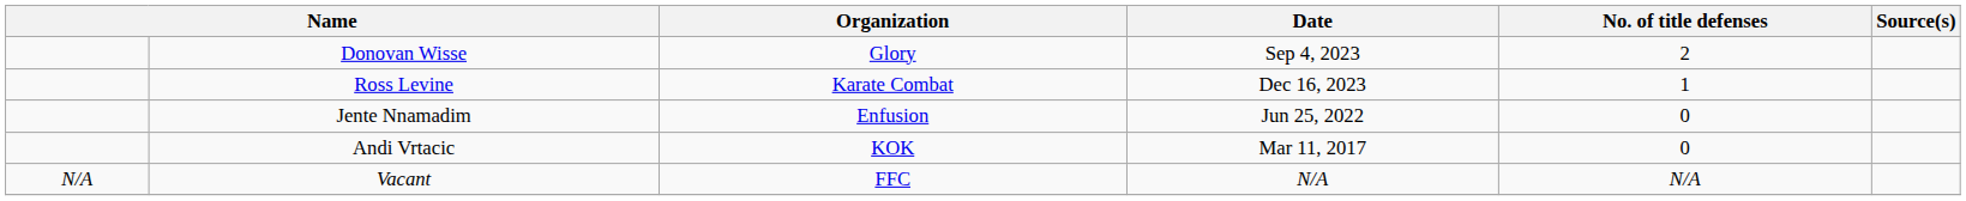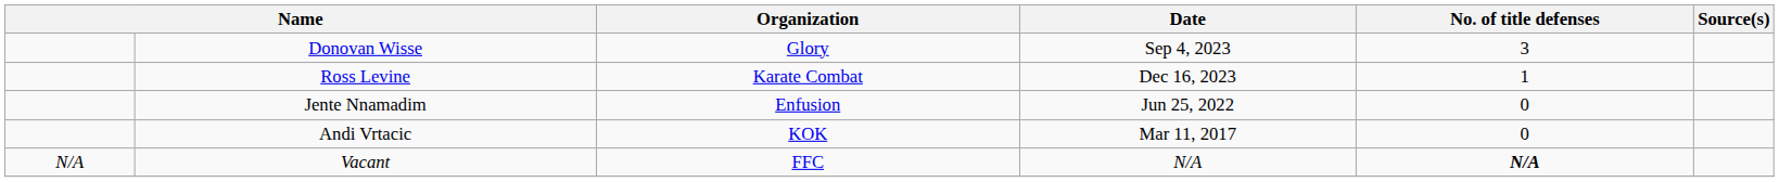 <table class="wikitable" style="width:99%; text-align:center;">
 <tr>
 <th colspan="2" style="width:35%;">Name</th>
 <th style="width:25%;">Organization</th>
 <th width=20%>Date</th>
 <th width=20%>No. of title defenses</th>
 <th>Source(s)</th>
 </tr>
 <tr>
 <td><br></td>
 <td><a href='#'>Donovan Wisse</a></td>
 <td><a href='#'>Glory</a></td>
 <td>Sep 4, 2023</td>
-<td>2</td>
+<td>3</td>
 <td></td>
 </tr>
 <tr>
 <td><br></td>
 <td><a href='#'>Ross Levine</a></td>
 <td><a href='#'>Karate Combat</a></td>
 <td>Dec 16, 2023</td>
 <td>1</td>
 <td></td>
 </tr>
 <tr>
 <td><br></td>
 <td>Jente Nnamadim <br></td>
 <td><a href='#'>Enfusion</a></td>
 <td>Jun 25, 2022</td>
 <td>0</td>
 <td></td>
 </tr>
 <tr>
 <td><br></td>
 <td>Andi Vrtacic <br></td>
 <td><a href='#'>KOK</a></td>
 <td>Mar 11, 2017</td>
 <td>0</td>
 <td></td>
 </tr>
 <tr>
 <td><em>N/A</em></td>
 <td><em>Vacant</em></td>
 <td><a href='#'>FFC</a></td>
 <td><em>N/A</em></td>
-<td><em>N/A</em></td>
+<td><strong><em>N/A</em></strong></td>
 <td></td>
 </tr>
 <tr>
 </tr>
 </table>
